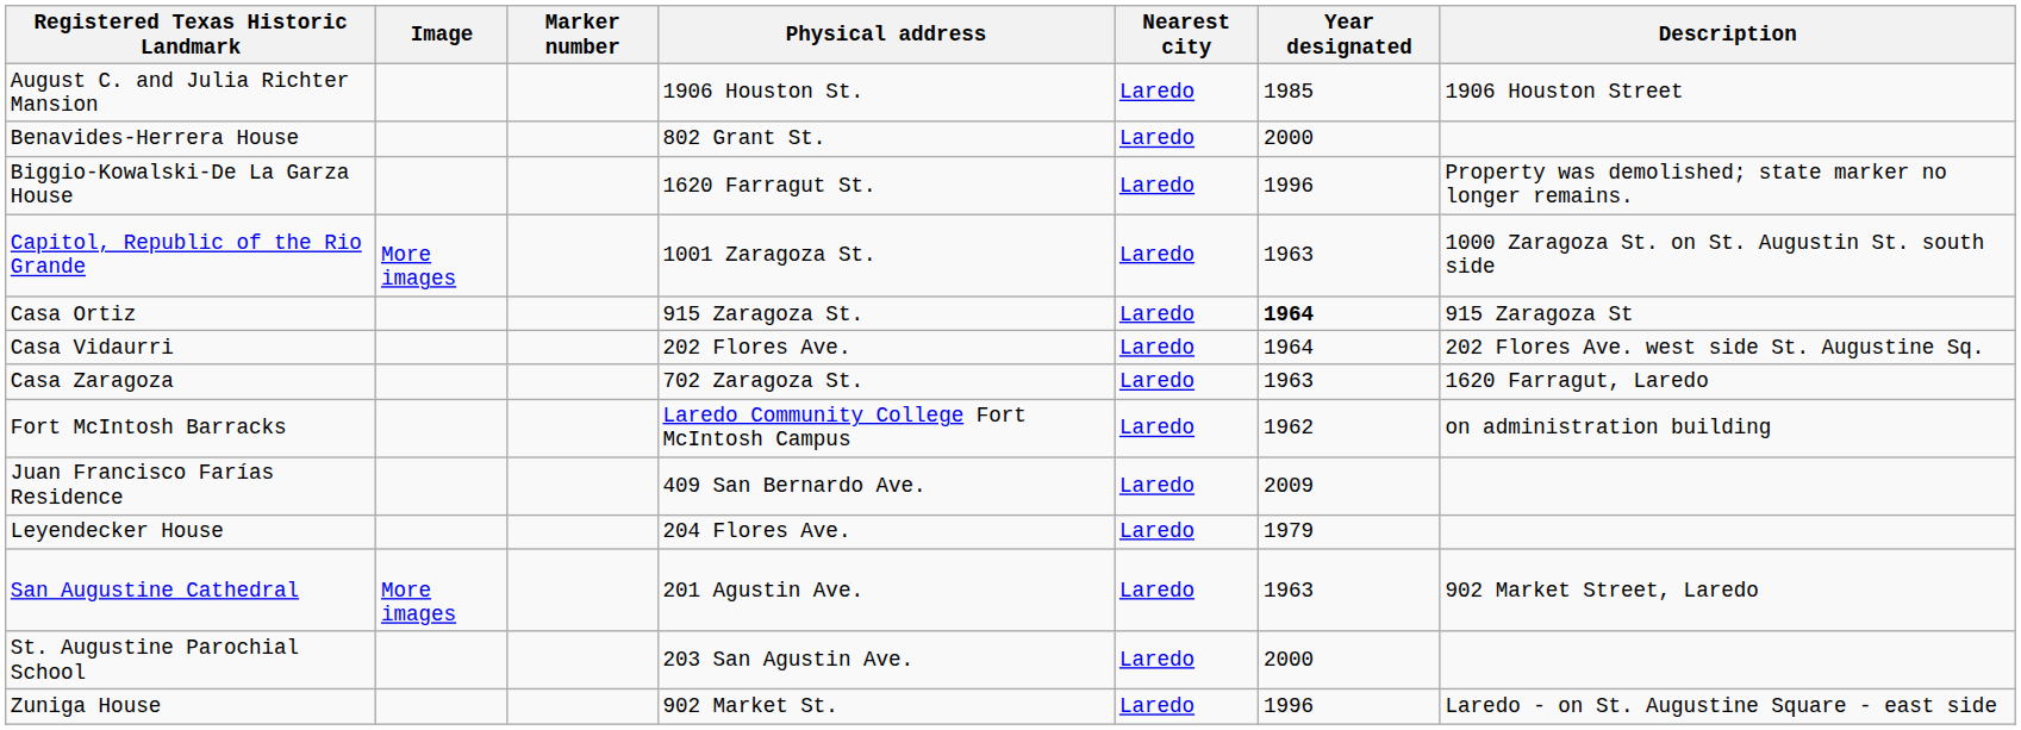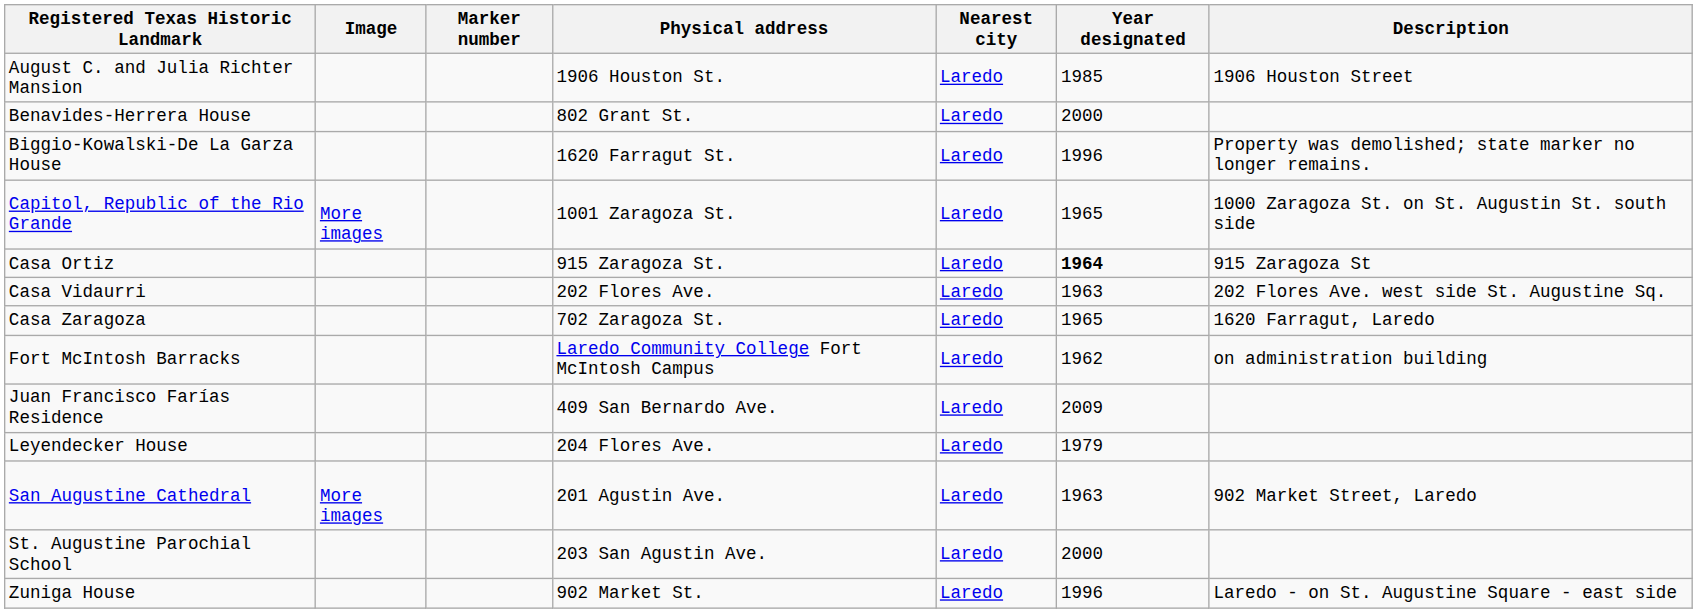 <table class="wikitable sortable">
 <tr>
 <th>Registered Texas Historic Landmark</th>
 <th>Image</th>
 <th>Marker number</th>
 <th>Physical address</th>
 <th>Nearest city</th>
 <th>Year designated</th>
 <th>Description</th>
 </tr>
 <tr>
 <td>August C. and Julia Richter Mansion</td>
 <td></td>
 <td></td>
 <td>1906 Houston St.<br></td>
 <td><a href='#'>Laredo</a></td>
 <td>1985</td>
 <td>1906 Houston Street</td>
 </tr>
 <tr>
 <td>Benavides-Herrera House</td>
 <td></td>
 <td></td>
 <td>802 Grant St.<br></td>
 <td><a href='#'>Laredo</a></td>
 <td>2000</td>
 <td></td>
 </tr>
 <tr>
 <td>Biggio-Kowalski-De La Garza House</td>
 <td></td>
 <td></td>
 <td>1620 Farragut St.<br></td>
 <td><a href='#'>Laredo</a></td>
 <td>1996</td>
 <td>Property was demolished; state marker no longer remains.</td>
 </tr>
 <tr>
 <td><a href='#'>Capitol, Republic of the Rio Grande</a></td>
 <td><br> <a href='#'>More images</a></td>
 <td></td>
 <td>1001 Zaragoza St.<br></td>
 <td><a href='#'>Laredo</a></td>
-<td>1963</td>
+<td>1965</td>
 <td>1000 Zaragoza St. on St. Augustin St. south side</td>
 </tr>
 <tr>
 <td>Casa Ortiz</td>
 <td></td>
 <td></td>
 <td>915 Zaragoza St.<br></td>
 <td><a href='#'>Laredo</a></td>
 <td><strong>1964</strong></td>
 <td>915 Zaragoza St</td>
 </tr>
 <tr>
 <td>Casa Vidaurri</td>
 <td></td>
 <td></td>
 <td>202 Flores Ave.<br></td>
 <td><a href='#'>Laredo</a></td>
-<td>1964</td>
+<td>1963</td>
 <td>202 Flores Ave. west side St. Augustine Sq.</td>
 </tr>
 <tr>
 <td>Casa Zaragoza</td>
 <td></td>
 <td></td>
 <td>702 Zaragoza St.<br></td>
 <td><a href='#'>Laredo</a></td>
-<td>1963</td>
+<td>1965</td>
 <td>1620 Farragut, Laredo</td>
 </tr>
 <tr>
 <td>Fort McIntosh Barracks</td>
 <td></td>
 <td></td>
 <td><a href='#'>Laredo Community College</a> Fort McIntosh Campus<br></td>
 <td><a href='#'>Laredo</a></td>
 <td>1962</td>
 <td>on administration building</td>
 </tr>
 <tr>
 <td>Juan Francisco Farías Residence</td>
 <td></td>
 <td></td>
 <td>409 San Bernardo Ave.<br></td>
 <td><a href='#'>Laredo</a></td>
 <td>2009</td>
 <td></td>
 </tr>
 <tr>
 <td>Leyendecker House</td>
 <td></td>
 <td></td>
 <td>204 Flores Ave.<br></td>
 <td><a href='#'>Laredo</a></td>
 <td>1979</td>
 <td></td>
 </tr>
 <tr>
 <td><a href='#'>San Augustine Cathedral</a></td>
 <td><br> <a href='#'>More images</a></td>
 <td></td>
 <td>201 Agustin Ave.<br></td>
 <td><a href='#'>Laredo</a></td>
 <td>1963</td>
 <td>902 Market Street, Laredo</td>
 </tr>
 <tr>
 <td>St. Augustine Parochial School</td>
 <td></td>
 <td></td>
 <td>203 San Agustin Ave.<br></td>
 <td><a href='#'>Laredo</a></td>
 <td>2000</td>
 <td></td>
 </tr>
 <tr>
 <td>Zuniga House</td>
 <td></td>
 <td></td>
 <td>902 Market St.<br></td>
 <td><a href='#'>Laredo</a></td>
 <td>1996</td>
 <td>Laredo - on St. Augustine Square - east side</td>
 </tr>
 </table>
